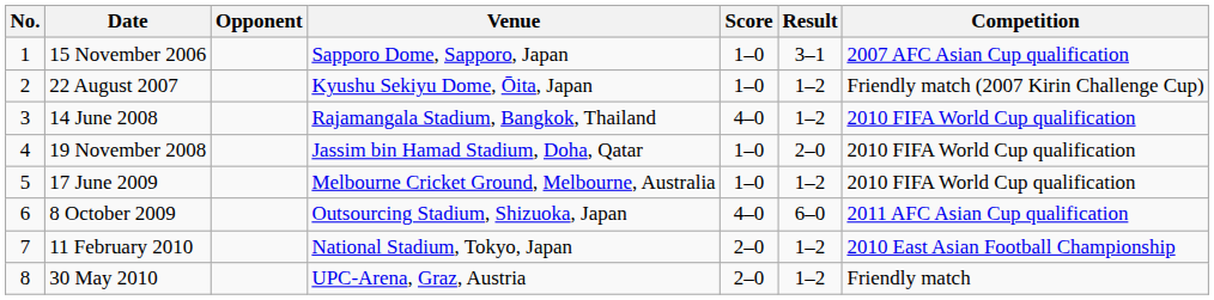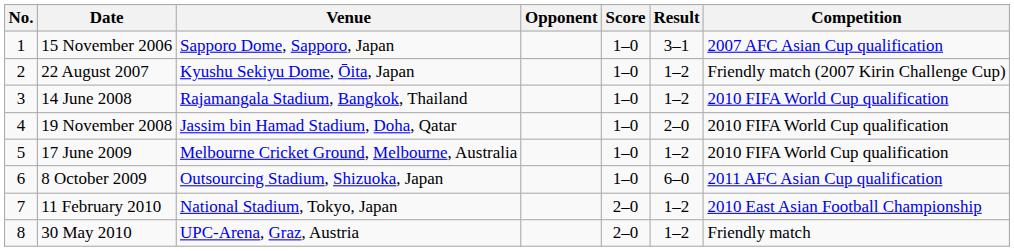 <table class="wikitable sortable">
 <tr>
 <th scope="col">No.</th>
 <th scope="col">Date</th>
+<th scope="col">Venue</th>
 <th scope="col">Opponent</th>
-<th scope="col">Venue</th>
 <th scope="col">Score</th>
 <th scope="col">Result</th>
 <th scope="col">Competition</th>
 </tr>
 <tr>
 <td align="center">1</td>
 <td>15 November 2006</td>
+<td><a href='#'>Sapporo Dome</a>, <a href='#'>Sapporo</a>, Japan</td>
 <td></td>
-<td><a href='#'>Sapporo Dome</a>, <a href='#'>Sapporo</a>, Japan</td>
 <td align="center">1–0</td>
 <td align="center">3–1</td>
 <td><a href='#'>2007 AFC Asian Cup qualification</a></td>
 </tr>
 <tr>
 <td align="center">2</td>
 <td>22 August 2007</td>
+<td><a href='#'>Kyushu Sekiyu Dome</a>, <a href='#'>Ōita</a>, Japan</td>
 <td></td>
-<td><a href='#'>Kyushu Sekiyu Dome</a>, <a href='#'>Ōita</a>, Japan</td>
 <td align="center">1–0</td>
 <td align="center">1–2</td>
 <td>Friendly match (2007 Kirin Challenge Cup)</td>
 </tr>
 <tr>
 <td align="center">3</td>
 <td>14 June 2008</td>
+<td><a href='#'>Rajamangala Stadium</a>, <a href='#'>Bangkok</a>, Thailand</td>
 <td></td>
-<td><a href='#'>Rajamangala Stadium</a>, <a href='#'>Bangkok</a>, Thailand</td>
-<td align="center">4–0</td>
+<td align="center">1–0</td>
 <td align="center">1–2</td>
 <td><a href='#'>2010 FIFA World Cup qualification</a></td>
 </tr>
 <tr>
 <td align="center">4</td>
 <td>19 November 2008</td>
+<td><a href='#'>Jassim bin Hamad Stadium</a>, <a href='#'>Doha</a>, Qatar</td>
 <td></td>
-<td><a href='#'>Jassim bin Hamad Stadium</a>, <a href='#'>Doha</a>, Qatar</td>
 <td align="center">1–0</td>
 <td align="center">2–0</td>
 <td>2010 FIFA World Cup qualification</td>
 </tr>
 <tr>
 <td align="center">5</td>
 <td>17 June 2009</td>
+<td><a href='#'>Melbourne Cricket Ground</a>, <a href='#'>Melbourne</a>, Australia</td>
 <td></td>
-<td><a href='#'>Melbourne Cricket Ground</a>, <a href='#'>Melbourne</a>, Australia</td>
 <td align="center">1–0</td>
 <td align="center">1–2</td>
 <td>2010 FIFA World Cup qualification</td>
 </tr>
 <tr>
 <td align="center">6</td>
 <td>8 October 2009</td>
+<td><a href='#'>Outsourcing Stadium</a>, <a href='#'>Shizuoka</a>, Japan</td>
 <td></td>
-<td><a href='#'>Outsourcing Stadium</a>, <a href='#'>Shizuoka</a>, Japan</td>
-<td align="center">4–0</td>
+<td align="center">1–0</td>
 <td align="center">6–0</td>
 <td><a href='#'>2011 AFC Asian Cup qualification</a></td>
 </tr>
 <tr>
 <td align="center">7</td>
 <td>11 February 2010</td>
+<td><a href='#'>National Stadium</a>, Tokyo, Japan</td>
 <td></td>
-<td><a href='#'>National Stadium</a>, Tokyo, Japan</td>
 <td align="center">2–0</td>
 <td align="center">1–2</td>
 <td><a href='#'>2010 East Asian Football Championship</a></td>
 </tr>
 <tr>
 <td align="center">8</td>
 <td>30 May 2010</td>
+<td><a href='#'>UPC-Arena</a>, <a href='#'>Graz</a>, Austria</td>
 <td></td>
-<td><a href='#'>UPC-Arena</a>, <a href='#'>Graz</a>, Austria</td>
 <td align="center">2–0</td>
 <td align="center">1–2</td>
 <td>Friendly match</td>
 </tr>
 </table>
